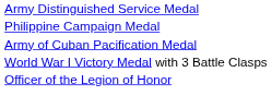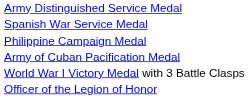 <table>
 <tr>
 <td></td>
 <td><a href='#'>Army Distinguished Service Medal</a></td>
+</tr>
+<tr>
+<td></td>
+<td><a href='#'>Spanish War Service Medal</a></td>
 </tr>
 <tr>
 <td></td>
 <td><a href='#'>Philippine Campaign Medal</a></td>
 </tr>
 <tr>
 <td></td>
 <td><a href='#'>Army of Cuban Pacification Medal</a></td>
 </tr>
 <tr>
 <td></td>
 <td><a href='#'>World War I Victory Medal</a> with 3 Battle Clasps</td>
 </tr>
 <tr>
 <td></td>
 <td><a href='#'>Officer of the Legion of Honor</a></td>
 </tr>
 </table>
